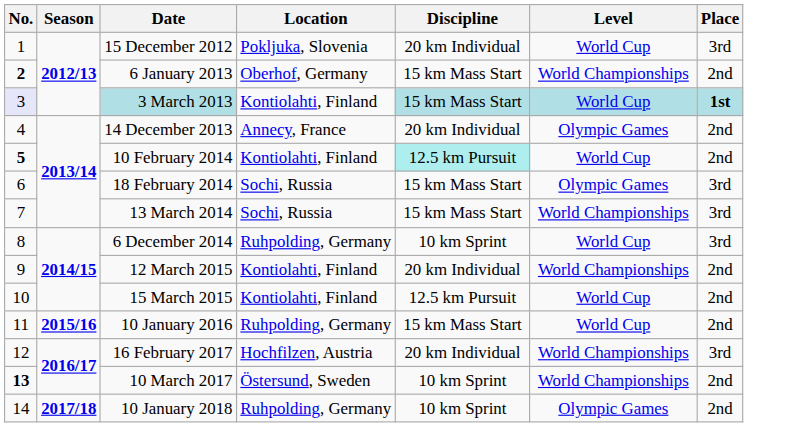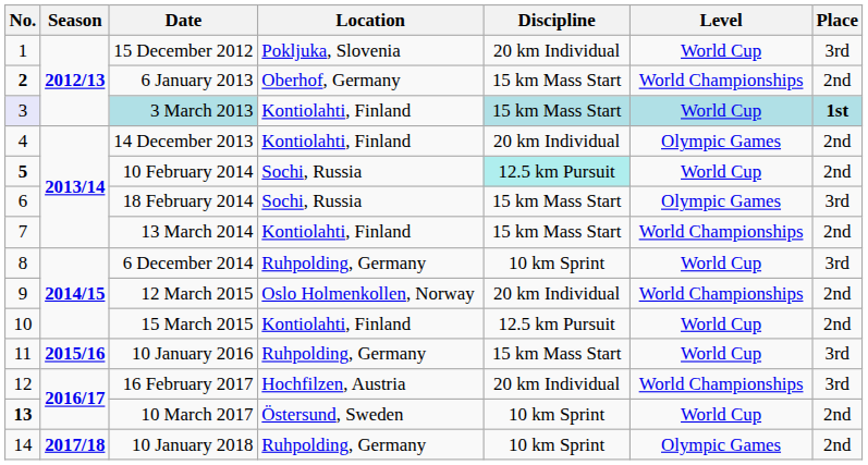 <table class="wikitable sortable" style="text-align:center; font-size:95%;">
 <tr>
 <th>No.</th>
 <th>Season</th>
 <th>Date</th>
 <th>Location</th>
 <th>Discipline</th>
 <th>Level</th>
 <th>Place</th>
 </tr>
 <tr>
 <td align=center>1</td>
 <td rowspan=3 align=center><strong><a href='#'>2012/13</a></strong></td>
 <td align=right>15 December 2012</td>
 <td align=left> <a href='#'>Pokljuka</a>, Slovenia</td>
 <td>20 km Individual</td>
 <td><a href='#'>World Cup</a></td>
 <td>3rd</td>
 </tr>
 <tr>
 <td align=center><strong>2</strong></td>
 <td align=right>6 January 2013</td>
 <td align=left> <a href='#'>Oberhof</a>, Germany</td>
 <td>15 km Mass Start</td>
 <td><a href='#'>World Championships</a></td>
 <td>2nd</td>
 </tr>
 <tr>
 <td align=center style="background: lavender;">3</td>
 <td bgcolor="#BOEOE6" align=right>3 March 2013</td>
 <td align=left> <a href='#'>Kontiolahti</a>, Finland</td>
 <td bgcolor="#BOEOE6"> 15 km Mass Start </td>
 <td bgcolor="#BOEOE6"><a href='#'>World Cup</a></td>
 <td bgcolor="#BOEOE6"><strong>1st</strong></td>
 </tr>
 <tr>
 <td align=center>4</td>
 <td rowspan=4 align=center><strong><a href='#'>2013/14</a></strong></td>
 <td align=right>14 December 2013</td>
-<td align=left> <a href='#'>Annecy</a>, France</td>
+<td align=left> <a href='#'>Kontiolahti</a>, Finland</td>
 <td>20 km Individual</td>
 <td><a href='#'>Olympic Games</a></td>
 <td>2nd</td>
 </tr>
 <tr>
 <td align=center><strong>5</strong></td>
 <td align=right>10 February 2014</td>
-<td align=left> <a href='#'>Kontiolahti</a>, Finland</td>
+<td align=left> <a href='#'>Sochi</a>, Russia</td>
 <td style="background: paleturquoise;">12.5 km Pursuit</td>
 <td><a href='#'>World Cup</a></td>
 <td>2nd</td>
 </tr>
 <tr>
 <td align=center>6</td>
 <td align=right>18 February 2014</td>
 <td align=left> <a href='#'>Sochi</a>, Russia</td>
 <td>15 km Mass Start</td>
 <td><a href='#'>Olympic Games</a></td>
 <td>3rd</td>
 </tr>
 <tr>
 <td align=center>7</td>
 <td align=right>13 March 2014</td>
-<td align=left> <a href='#'>Sochi</a>, Russia</td>
+<td align=left> <a href='#'>Kontiolahti</a>, Finland</td>
 <td>15 km Mass Start</td>
 <td><a href='#'>World Championships</a></td>
-<td>3rd</td>
+<td>2nd</td>
 </tr>
 <tr>
 <td align=center>8</td>
 <td rowspan=3 align=center><strong><a href='#'>2014/15</a></strong></td>
 <td align=right>6 December 2014</td>
 <td align=left> <a href='#'>Ruhpolding</a>, Germany</td>
 <td>10 km Sprint</td>
 <td><a href='#'>World Cup</a></td>
 <td>3rd</td>
 </tr>
 <tr>
 <td align=center>9</td>
 <td align=right>12 March 2015</td>
-<td align=left> <a href='#'>Kontiolahti</a>, Finland</td>
+<td align=left> <a href='#'>Oslo Holmenkollen</a>, Norway </td>
 <td>20 km Individual</td>
 <td> <a href='#'>World Championships</a> </td>
 <td>2nd</td>
 </tr>
 <tr>
 <td align=center>10</td>
 <td align=right>15 March 2015</td>
 <td align=left> <a href='#'>Kontiolahti</a>, Finland</td>
 <td>12.5 km Pursuit</td>
 <td><a href='#'>World Cup</a></td>
 <td>2nd</td>
 </tr>
 <tr>
 <td align=center>11</td>
 <td align=center><strong><a href='#'>2015/16</a></strong></td>
 <td align=right>10 January 2016</td>
 <td align=left> <a href='#'>Ruhpolding</a>, Germany</td>
 <td>15 km Mass Start</td>
 <td><a href='#'>World Cup</a></td>
-<td>2nd</td>
+<td>3rd</td>
 </tr>
 <tr>
 <td align=center>12</td>
 <td rowspan=2 align=center><strong><a href='#'>2016/17</a></strong></td>
 <td align=right>16 February 2017</td>
 <td align=left> <a href='#'>Hochfilzen</a>, Austria</td>
 <td>20 km Individual</td>
 <td><a href='#'>World Championships</a></td>
 <td>3rd</td>
 </tr>
 <tr>
 <td align=center><strong>13</strong></td>
 <td align=right>10 March 2017</td>
 <td align=left> <a href='#'>Östersund</a>, Sweden</td>
 <td>10 km Sprint</td>
-<td><a href='#'>World Championships</a></td>
+<td><a href='#'>World Cup</a></td>
 <td>2nd</td>
 </tr>
 <tr>
 <td align=center>14</td>
 <td rowspan=1 align=center><strong><a href='#'>2017/18</a></strong></td>
 <td align=right>10 January 2018</td>
 <td align=left> <a href='#'>Ruhpolding</a>, Germany</td>
 <td>10 km Sprint</td>
 <td><a href='#'>Olympic Games</a></td>
 <td>2nd</td>
 </tr>
 </table>
